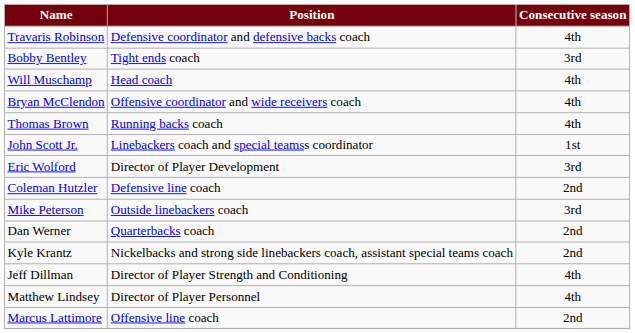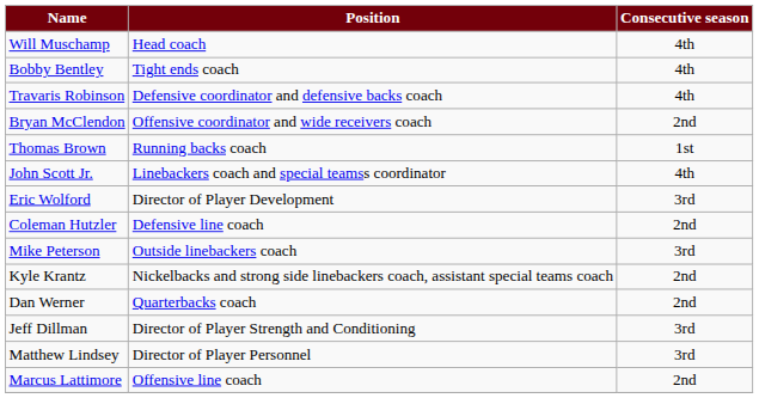 <table class="wikitable" style="font-size:90%;">
 <tr>
 <th style="background:#73000a;color:white;">Name</th>
 <th style="background:#73000a;color:white;">Position</th>
 <th style="background:#73000a;color:white;">Consecutive season</th>
 </tr>
 <tr>
+<td><a href='#'>Will Muschamp</a></td>
+<td><a href='#'>Head coach</a></td>
+<td align=center>4th</td>
+</tr>
+<tr>
+<td><a href='#'>Bobby Bentley</a></td>
+<td><a href='#'>Tight ends</a> coach</td>
+<td align=center>4th</td>
+</tr>
+<tr>
 <td><a href='#'>Travaris Robinson</a></td>
 <td><a href='#'>Defensive coordinator</a> and <a href='#'>defensive backs</a> coach</td>
 <td align=center>4th</td>
 </tr>
 <tr>
-<td><a href='#'>Bobby Bentley</a></td>
-<td><a href='#'>Tight ends</a> coach</td>
-<td align=center>3rd</td>
-</tr>
-<tr>
-<td><a href='#'>Will Muschamp</a></td>
-<td><a href='#'>Head coach</a></td>
-<td align=center>4th</td>
-</tr>
-<tr>
 <td><a href='#'>Bryan McClendon</a></td>
 <td><a href='#'>Offensive coordinator</a> and <a href='#'>wide receivers</a> coach</td>
-<td align=center>4th</td>
+<td align="center">2nd</td>
 </tr>
 <tr>
 <td><a href='#'>Thomas Brown</a></td>
 <td><a href='#'>Running backs</a> coach</td>
-<td align=center>4th</td>
+<td align=center>1st</td>
 </tr>
 <tr>
 <td><a href='#'>John Scott Jr.</a></td>
 <td><a href='#'>Linebackers</a> coach and <a href='#'>special teams</a>s coordinator</td>
-<td align=center>1st</td>
+<td align=center>4th</td>
 </tr>
 <tr>
 <td><a href='#'>Eric Wolford</a></td>
 <td>Director of Player Development</td>
 <td align=center>3rd</td>
 </tr>
 <tr>
 <td><a href='#'>Coleman Hutzler</a></td>
 <td><a href='#'>Defensive line</a> coach</td>
 <td align="center">2nd</td>
 </tr>
 <tr>
 <td><a href='#'>Mike Peterson</a></td>
 <td><a href='#'>Outside linebackers</a> coach</td>
 <td align=center>3rd</td>
 </tr>
 <tr>
+<td>Kyle Krantz</td>
+<td>Nickelbacks and strong side linebackers coach, assistant special teams coach</td>
+<td align="center">2nd</td>
+</tr>
+<tr>
 <td>Dan Werner</td>
 <td><a href='#'>Quarterbacks</a> coach</td>
 <td align=center>2nd</td>
 </tr>
 <tr>
-<td>Kyle Krantz</td>
-<td>Nickelbacks and strong side linebackers coach, assistant special teams coach</td>
-<td align="center">2nd</td>
-</tr>
-<tr>
 <td>Jeff Dillman</td>
 <td>Director of Player Strength and Conditioning</td>
-<td align="center">4th</td>
+<td align=center>3rd</td>
 </tr>
 <tr>
 <td>Matthew Lindsey</td>
 <td>Director of Player Personnel</td>
-<td align=center>4th</td>
+<td align=center>3rd</td>
 </tr>
 <tr>
 <td><a href='#'>Marcus Lattimore</a></td>
 <td><a href='#'>Offensive line</a> coach</td>
 <td align=center>2nd</td>
 </tr>
 <tr>
 </tr>
 </table>
